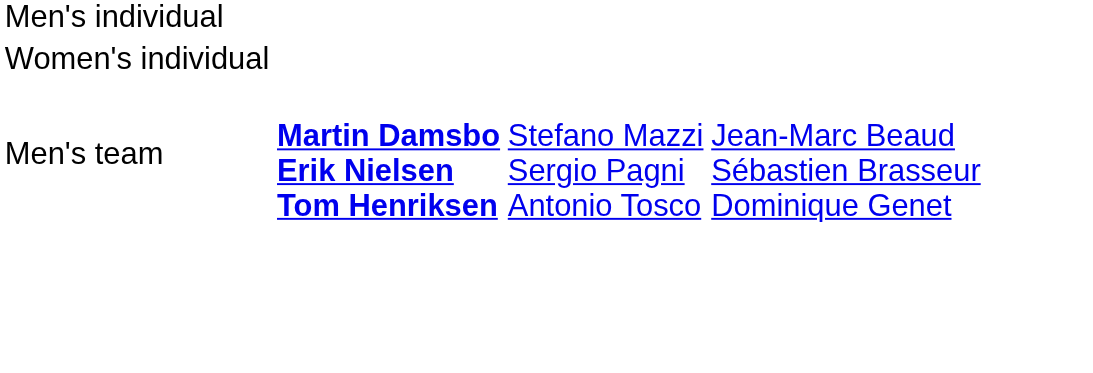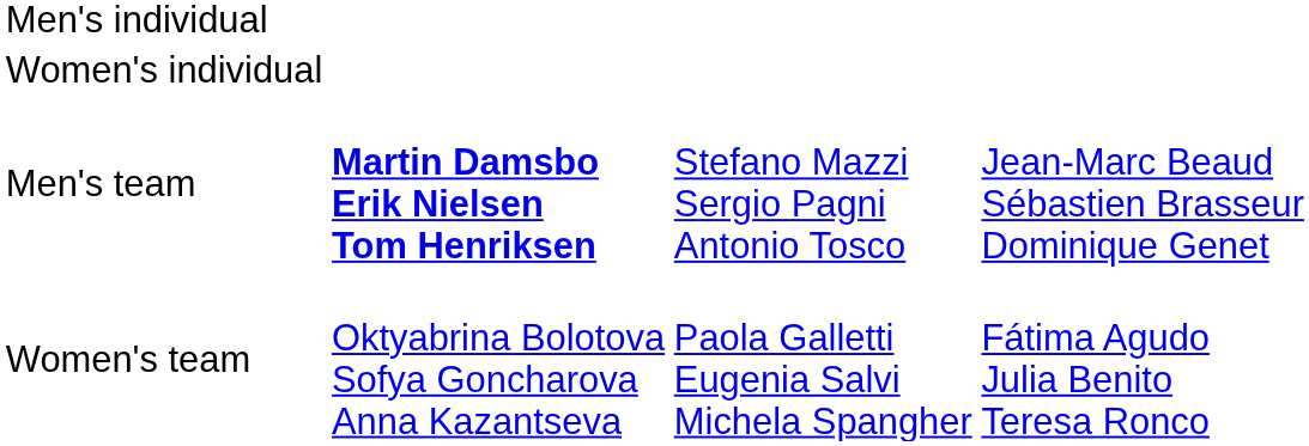 <table>
 <tr>
 <td>Men's individual</td>
 <td></td>
 <td></td>
 <td></td>
 </tr>
 <tr>
 <td>Women's individual</td>
 <td></td>
 <td></td>
 <td></td>
 </tr>
 <tr>
 <td>Men's team</td>
 <td><strong><br><a href='#'>Martin Damsbo</a><br><a href='#'>Erik Nielsen</a><br><a href='#'>Tom Henriksen</a></strong></td>
 <td><br><a href='#'>Stefano Mazzi</a><br><a href='#'>Sergio Pagni</a><br><a href='#'>Antonio Tosco</a></td>
 <td><br><a href='#'>Jean-Marc Beaud</a><br><a href='#'>Sébastien Brasseur</a><br><a href='#'>Dominique Genet</a></td>
 </tr>
+<tr>
+<td>Women's team</td>
+<td><br><a href='#'>Oktyabrina Bolotova</a><br><a href='#'>Sofya Goncharova</a><br><a href='#'>Anna Kazantseva</a></td>
+<td><br><a href='#'>Paola Galletti</a><br><a href='#'>Eugenia Salvi</a><br><a href='#'>Michela Spangher</a></td>
+<td><br><a href='#'>Fátima Agudo</a><br><a href='#'>Julia Benito</a><br><a href='#'>Teresa Ronco</a></td>
+</tr>
 </table>
